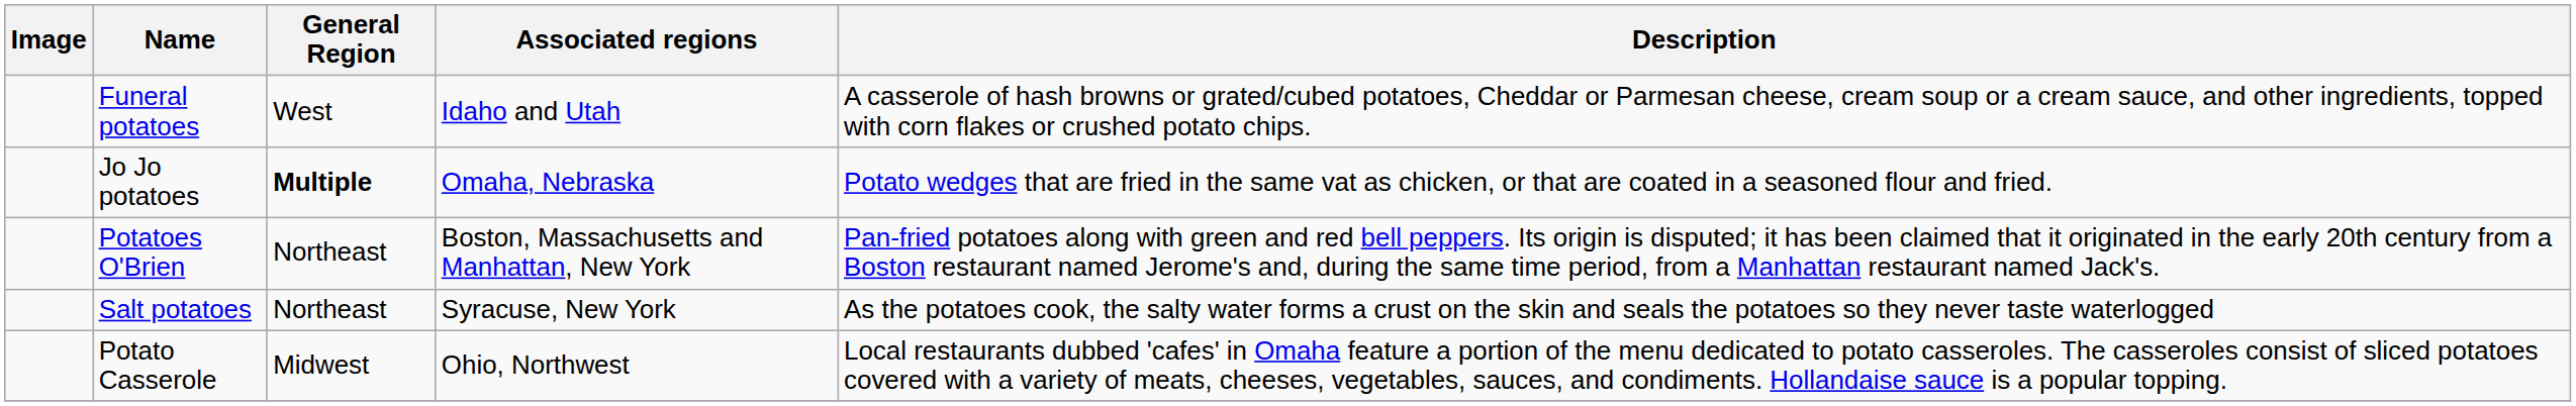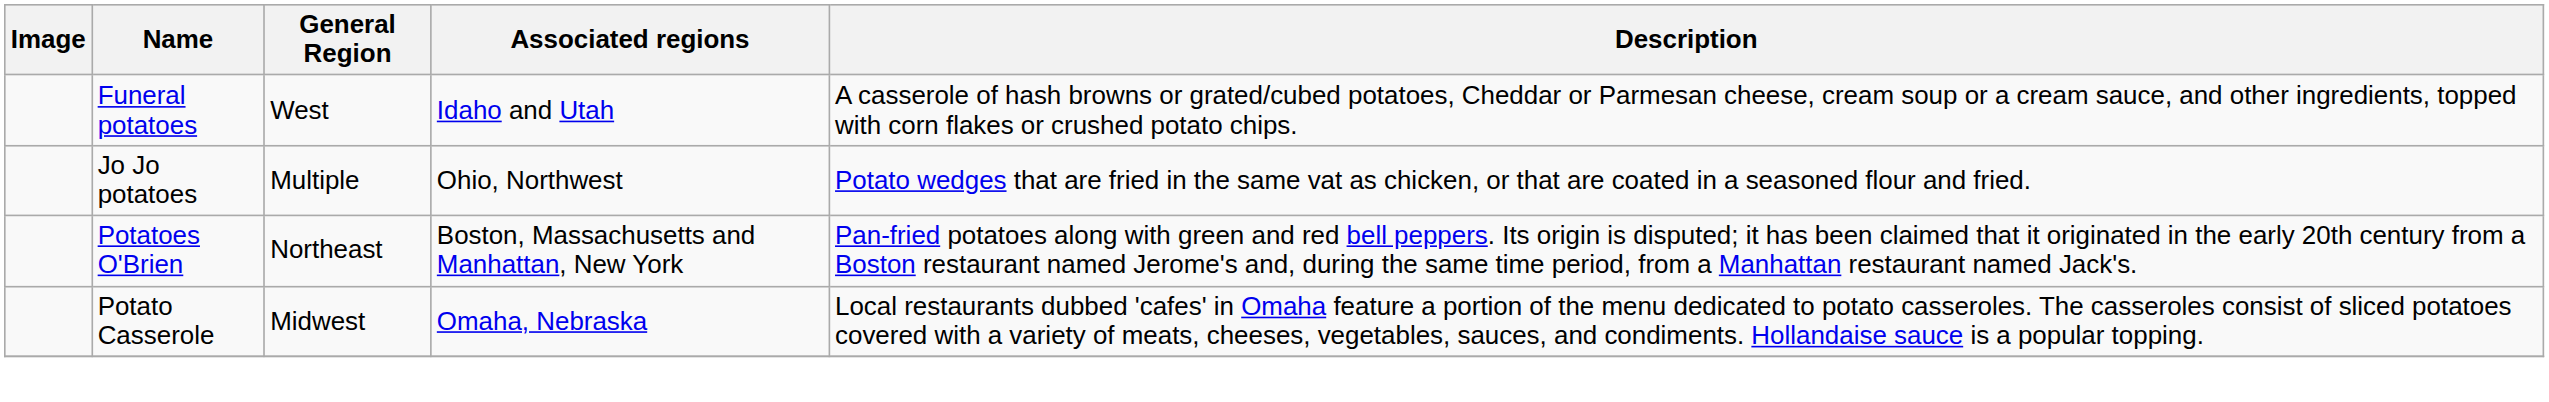 <table class="wikitable sortable">
 <tr>
 <th class="unsortable">Image</th>
 <th>Name</th>
 <th>General Region</th>
 <th>Associated regions</th>
 <th class="unsortable">Description</th>
 </tr>
 <tr>
 <td></td>
 <td><a href='#'>Funeral potatoes</a></td>
 <td>West</td>
 <td><a href='#'>Idaho</a> and <a href='#'>Utah</a></td>
 <td>A casserole of hash browns or grated/cubed potatoes, Cheddar or Parmesan cheese, cream soup or a cream sauce, and other ingredients, topped with corn flakes or crushed potato chips.</td>
 </tr>
 <tr>
 <td></td>
 <td>Jo Jo potatoes</td>
-<td><strong>Multiple</strong></td>
-<td><a href='#'>Omaha, Nebraska</a></td>
+<td>Multiple</td>
+<td>Ohio, Northwest</td>
 <td><a href='#'>Potato wedges</a> that are fried in the same vat as chicken, or that are coated in a seasoned flour and fried.</td>
 </tr>
 <tr>
 <td></td>
 <td><a href='#'>Potatoes O'Brien</a></td>
 <td>Northeast</td>
 <td>Boston, Massachusetts and <a href='#'>Manhattan</a>, New York</td>
 <td><a href='#'>Pan-fried</a> potatoes along with green and red <a href='#'>bell peppers</a>. Its origin is disputed; it has been claimed that it originated in the early 20th century from a <a href='#'>Boston</a> restaurant named Jerome's and, during the same time period, from a <a href='#'>Manhattan</a> restaurant named Jack's.</td>
 </tr>
 <tr>
 <td></td>
-<td><a href='#'>Salt potatoes</a></td>
-<td>Northeast</td>
-<td>Syracuse, New York</td>
-<td>As the potatoes cook, the salty water forms a crust on the skin and seals the potatoes so they never taste waterlogged</td>
-</tr>
-<tr>
-<td></td>
 <td>Potato Casserole</td>
 <td>Midwest</td>
-<td>Ohio, Northwest</td>
+<td><a href='#'>Omaha, Nebraska</a></td>
 <td>Local restaurants dubbed 'cafes' in <a href='#'>Omaha</a> feature a portion of the menu dedicated to potato casseroles. The casseroles consist of sliced potatoes covered with a variety of meats, cheeses, vegetables, sauces, and condiments. <a href='#'>Hollandaise sauce</a> is a popular topping.<br></td>
 </tr>
 <tr>
 </tr>
 </table>
